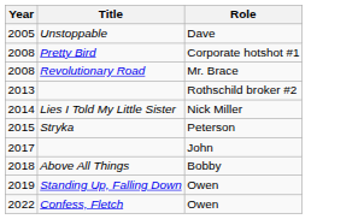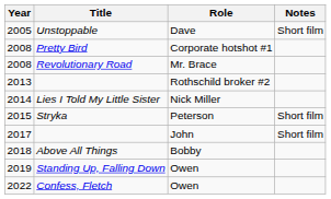 <table class="wikitable sortable">
 <tr>
 <th>Year</th>
 <th>Title</th>
 <th>Role</th>
+<th class="unsortable">Notes</th>
 </tr>
 <tr>
 <td>2005</td>
 <td><em>Unstoppable</em></td>
 <td>Dave</td>
+<td>Short film</td>
 </tr>
 <tr>
 <td>2008</td>
 <td><em><a href='#'>Pretty Bird</a></em></td>
 <td>Corporate hotshot #1</td>
+<td></td>
 </tr>
 <tr>
 <td>2008</td>
 <td><em><a href='#'>Revolutionary Road</a></em></td>
 <td>Mr. Brace</td>
+<td></td>
 </tr>
 <tr>
 <td>2013</td>
 <td><em></em></td>
 <td>Rothschild broker #2</td>
+<td></td>
 </tr>
 <tr>
 <td>2014</td>
 <td><em>Lies I Told My Little Sister</em></td>
 <td>Nick Miller</td>
+<td></td>
 </tr>
 <tr>
 <td>2015</td>
 <td><em>Stryka</em></td>
 <td>Peterson</td>
+<td>Short film</td>
 </tr>
 <tr>
 <td>2017</td>
 <td><em></em></td>
 <td>John</td>
+<td>Short film</td>
 </tr>
 <tr>
 <td>2018</td>
 <td><em>Above All Things</em></td>
 <td>Bobby</td>
+<td></td>
 </tr>
 <tr>
 <td>2019</td>
 <td><em><a href='#'>Standing Up, Falling Down</a></em></td>
 <td>Owen</td>
+<td></td>
 </tr>
 <tr>
 <td>2022</td>
 <td><em><a href='#'>Confess, Fletch</a></em></td>
 <td>Owen</td>
+<td></td>
 </tr>
 </table>
